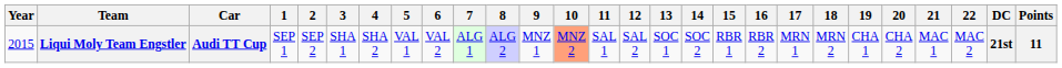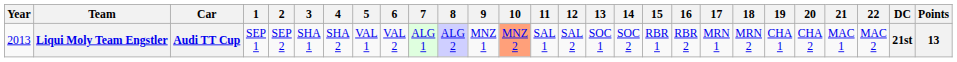 <table class="wikitable" style="text-align:center; font-size:85%">
 <tr>
 <th>Year</th>
 <th>Team</th>
 <th>Car</th>
 <th>1</th>
 <th>2</th>
 <th>3</th>
 <th>4</th>
 <th>5</th>
 <th>6</th>
 <th>7</th>
 <th>8</th>
 <th>9</th>
 <th>10</th>
 <th>11</th>
 <th>12</th>
 <th>13</th>
 <th>14</th>
 <th>15</th>
 <th>16</th>
 <th>17</th>
 <th>18</th>
 <th>19</th>
 <th>20</th>
 <th>21</th>
 <th>22</th>
 <th>DC</th>
 <th>Points</th>
 </tr>
 <tr>
-<td><a href='#'>2015</a></td>
+<td><a href='#'>2013</a></td>
 <th nowrap><a href='#'>Liqui Moly Team Engstler</a></th>
 <th nowrap><a href='#'>Audi TT Cup</a></th>
 <td><a href='#'>SEP<br>1</a></td>
 <td><a href='#'>SEP<br>2</a></td>
 <td><a href='#'>SHA<br>1</a></td>
 <td><a href='#'>SHA<br>2</a></td>
 <td><a href='#'>VAL<br>1</a></td>
 <td><a href='#'>VAL<br>2</a></td>
 <td style="background:#DFFFDF;"><a href='#'>ALG<br>1</a><br></td>
 <td style="background:#CFCFFF;"><a href='#'>ALG<br>2</a><br></td>
 <td><a href='#'>MNZ<br>1</a></td>
 <td style="background: lightsalmon;"><a href='#'>MNZ<br>2</a></td>
 <td><a href='#'>SAL<br>1</a></td>
 <td><a href='#'>SAL<br>2</a></td>
 <td><a href='#'>SOC<br>1</a></td>
 <td><a href='#'>SOC<br>2</a></td>
 <td><a href='#'>RBR<br>1</a></td>
 <td><a href='#'>RBR<br>2</a></td>
 <td><a href='#'>MRN<br>1</a></td>
 <td><a href='#'>MRN<br>2</a></td>
 <td><a href='#'>CHA<br>1</a></td>
 <td><a href='#'>CHA<br>2</a></td>
 <td><a href='#'>MAC<br>1</a></td>
 <td><a href='#'>MAC<br>2</a></td>
 <th>21st</th>
-<th>11</th>
+<th>13</th>
 </tr>
 </table>
